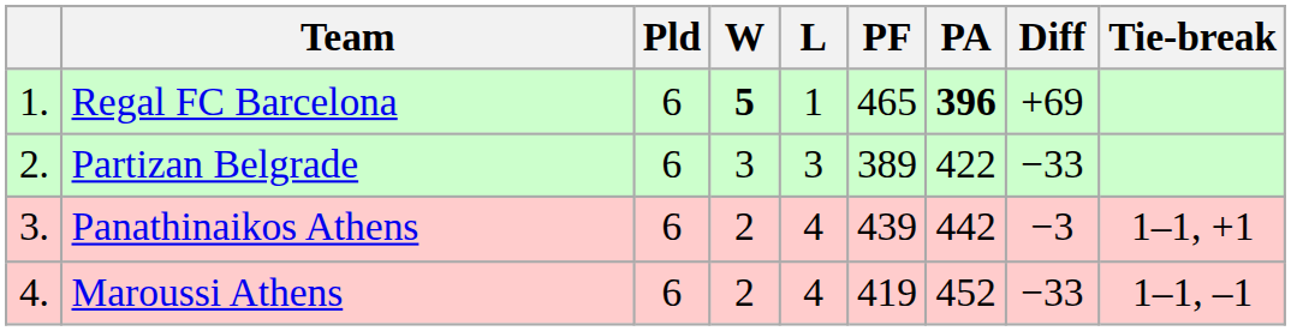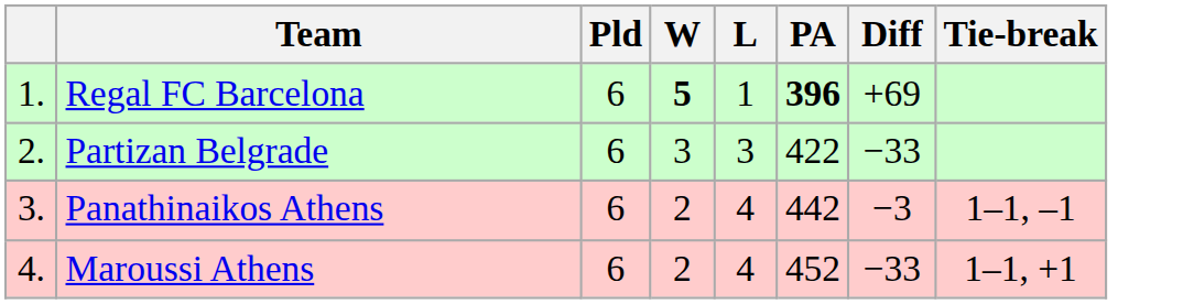 <table class="wikitable" style="text-align:center">
 <tr>
 <th width=15></th>
 <th width=220>Team</th>
 <th width=20>Pld</th>
 <th width=20>W</th>
 <th width=20>L</th>
-<th width=20>PF</th>
 <th width=20>PA</th>
 <th width=30>Diff</th>
 <th>Tie-break</th>
 </tr>
 <tr style="background: #ccffcc;">
 <td>1.</td>
 <td align=left>  <a href='#'>Regal FC Barcelona</a></td>
 <td>6</td>
 <td><strong>5</strong></td>
 <td>1</td>
-<td>465</td>
 <td><strong>396</strong></td>
 <td>+69</td>
 <td></td>
 </tr>
 <tr style="background: #ccffcc;">
 <td>2.</td>
 <td align=left>  <a href='#'>Partizan Belgrade</a></td>
 <td>6</td>
 <td>3</td>
 <td>3</td>
-<td>389</td>
 <td>422</td>
 <td>−33</td>
 <td></td>
 </tr>
 <tr style="background: #ffcccc;">
 <td>3.</td>
 <td align=left>  <a href='#'>Panathinaikos Athens</a></td>
 <td>6</td>
 <td>2</td>
 <td>4</td>
-<td>439</td>
 <td>442</td>
 <td>−3</td>
-<td>1–1, +1</td>
+<td>1–1, –1</td>
 </tr>
 <tr style="background: #ffcccc;">
 <td>4.</td>
 <td align=left> <a href='#'>Maroussi Athens</a></td>
 <td>6</td>
 <td>2</td>
 <td>4</td>
-<td>419</td>
 <td>452</td>
 <td>−33</td>
-<td>1–1, –1</td>
+<td>1–1, +1</td>
 </tr>
 </table>
